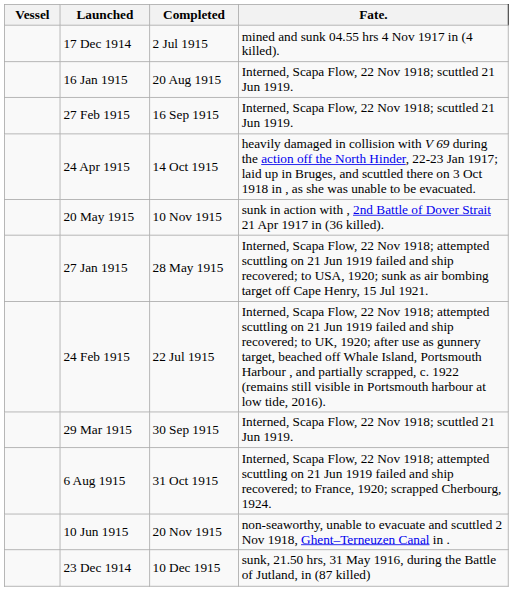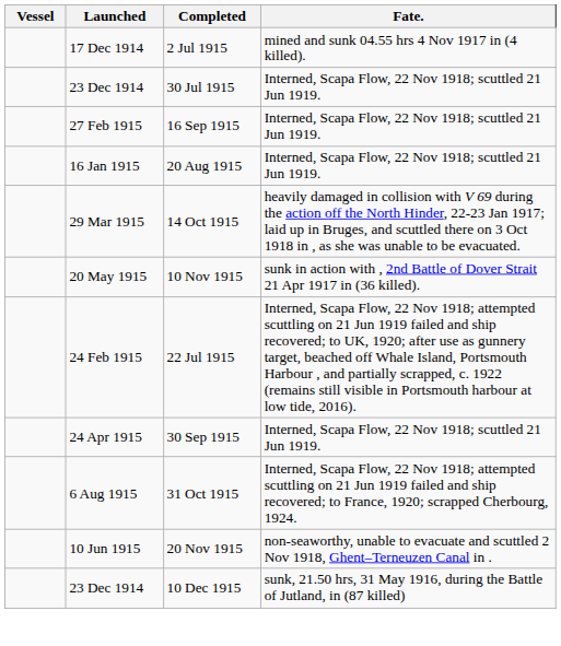 <table class="wikitable">
 <tr>
 <th width="60px">Vessel</th>
 <th width="100px">Launched</th>
 <th width="100px">Completed</th>
 <th style="border-right:1px solid black;">Fate.</th>
 </tr>
 <tr>
 <td></td>
 <td>17 Dec 1914</td>
 <td>2 Jul 1915</td>
 <td>mined and sunk 04.55 hrs 4 Nov 1917 in  (4 killed).</td>
 </tr>
 <tr>
 <td></td>
-<td>16 Jan 1915</td>
-<td>20 Aug 1915</td>
+<td>23 Dec 1914</td>
+<td>30 Jul 1915</td>
 <td>Interned, Scapa Flow, 22 Nov 1918; scuttled 21 Jun 1919.</td>
 </tr>
 <tr>
 <td></td>
 <td>27 Feb 1915</td>
 <td>16 Sep 1915</td>
 <td>Interned, Scapa Flow, 22 Nov 1918; scuttled 21 Jun 1919.</td>
 </tr>
 <tr>
 <td></td>
-<td>24 Apr 1915</td>
+<td>16 Jan 1915</td>
+<td>20 Aug 1915</td>
+<td>Interned, Scapa Flow, 22 Nov 1918; scuttled 21 Jun 1919.</td>
+</tr>
+<tr>
+<td></td>
+<td>29 Mar 1915</td>
 <td>14 Oct 1915</td>
 <td>heavily damaged in collision with <em>V 69</em> during the <a href='#'>action off the North Hinder</a>, 22-23 Jan 1917; laid up in Bruges, and scuttled there on 3 Oct 1918 in , as she was unable to be evacuated.</td>
 </tr>
 <tr>
 <td></td>
 <td>20 May 1915</td>
 <td>10 Nov 1915</td>
 <td>sunk in action with , <a href='#'>2nd Battle of Dover Strait</a> 21 Apr 1917 in  (36 killed).</td>
 </tr>
 <tr>
 <td></td>
-<td>27 Jan 1915</td>
-<td>28 May 1915</td>
-<td>Interned, Scapa Flow, 22 Nov 1918; attempted scuttling on 21 Jun 1919 failed and ship recovered; to USA, 1920; sunk as air bombing target off Cape Henry, 15 Jul 1921.</td>
-</tr>
-<tr>
-<td></td>
 <td>24 Feb 1915</td>
 <td>22 Jul 1915</td>
 <td>Interned, Scapa Flow, 22 Nov 1918; attempted scuttling on 21 Jun 1919 failed and ship recovered; to UK, 1920; after use as gunnery target, beached off Whale Island, Portsmouth Harbour , and partially scrapped, c. 1922 (remains still visible in Portsmouth harbour at low tide, 2016).</td>
 </tr>
 <tr>
 <td></td>
-<td>29 Mar 1915</td>
+<td>24 Apr 1915</td>
 <td>30 Sep 1915</td>
 <td>Interned, Scapa Flow, 22 Nov 1918; scuttled 21 Jun 1919.</td>
 </tr>
 <tr>
 <td></td>
 <td>6 Aug 1915</td>
 <td>31 Oct 1915</td>
 <td>Interned, Scapa Flow, 22 Nov 1918; attempted scuttling on 21 Jun 1919 failed and ship recovered; to France, 1920; scrapped Cherbourg, 1924.</td>
 </tr>
 <tr>
 <td></td>
 <td>10 Jun 1915</td>
 <td>20 Nov 1915</td>
 <td>non-seaworthy, unable to evacuate and scuttled 2 Nov 1918, <a href='#'>Ghent–Terneuzen Canal</a> in .</td>
 </tr>
 <tr>
 <td></td>
 <td>23 Dec 1914</td>
 <td>10 Dec 1915</td>
 <td>sunk, 21.50 hrs, 31 May 1916, during the Battle of Jutland, in  (87 killed)</td>
 </tr>
 </table>
